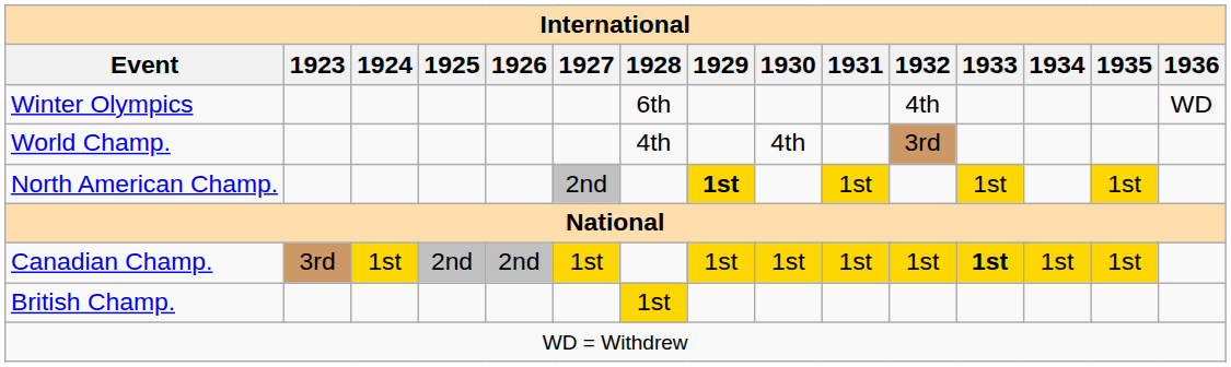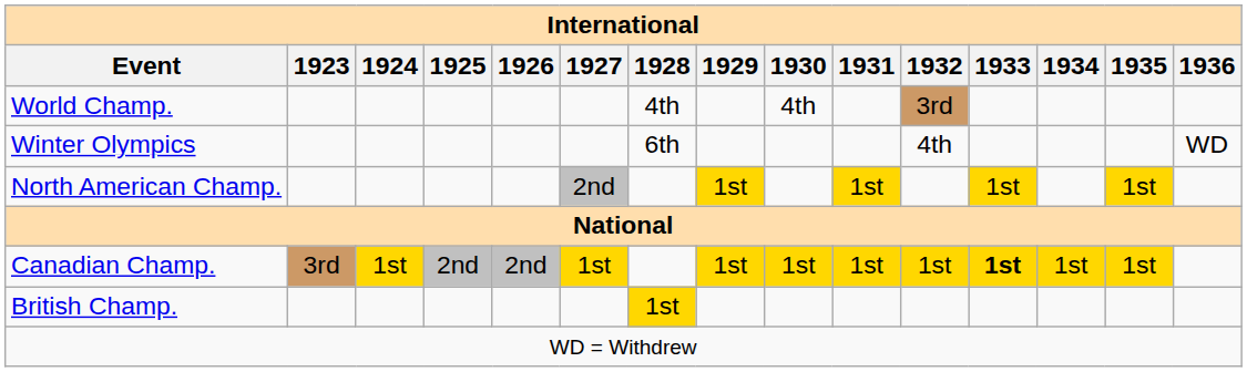 <table class="wikitable" style="text-align:center">
 <tr>
 <th style="background-color: #ffdead; " colspan=15 align=center><strong>International</strong></th>
 </tr>
 <tr>
 <th>Event</th>
 <th>1923</th>
 <th>1924</th>
 <th>1925</th>
 <th>1926</th>
 <th>1927</th>
 <th>1928</th>
 <th>1929</th>
 <th>1930</th>
 <th>1931</th>
 <th>1932</th>
 <th>1933</th>
 <th>1934</th>
 <th>1935</th>
 <th>1936</th>
 </tr>
 <tr>
+<td align=left><a href='#'>World Champ.</a></td>
+<td></td>
+<td></td>
+<td></td>
+<td></td>
+<td></td>
+<td>4th</td>
+<td></td>
+<td>4th</td>
+<td></td>
+<td bgcolor=cc9966>3rd</td>
+<td></td>
+<td></td>
+<td></td>
+<td></td>
+</tr>
+<tr>
 <td align=left><a href='#'>Winter Olympics</a></td>
 <td></td>
 <td></td>
 <td></td>
 <td></td>
 <td></td>
 <td>6th</td>
 <td></td>
 <td></td>
 <td></td>
 <td>4th</td>
 <td></td>
 <td></td>
 <td></td>
 <td>WD</td>
 </tr>
 <tr>
-<td align=left><a href='#'>World Champ.</a></td>
-<td></td>
-<td></td>
-<td></td>
-<td></td>
-<td></td>
-<td>4th</td>
-<td></td>
-<td>4th</td>
-<td></td>
-<td bgcolor=cc9966>3rd</td>
-<td></td>
-<td></td>
-<td></td>
-<td></td>
-</tr>
-<tr>
 <td align=left><a href='#'>North American Champ.</a></td>
 <td></td>
 <td></td>
 <td></td>
 <td></td>
 <td bgcolor=silver>2nd</td>
 <td></td>
-<td bgcolor=gold><strong>1st</strong></td>
+<td bgcolor=gold>1st</td>
 <td></td>
 <td bgcolor=gold>1st</td>
 <td></td>
 <td bgcolor=gold>1st</td>
 <td></td>
 <td bgcolor=gold>1st</td>
 <td></td>
 </tr>
 <tr>
 <th style="background-color: #ffdead; " colspan=15 align=center><strong>National</strong></th>
 </tr>
 <tr>
 <td align=left><a href='#'>Canadian Champ.</a></td>
 <td bgcolor=cc9966>3rd</td>
 <td bgcolor=gold>1st</td>
 <td bgcolor=silver>2nd</td>
 <td bgcolor=silver>2nd</td>
 <td bgcolor=gold>1st</td>
 <td></td>
 <td bgcolor=gold>1st</td>
 <td bgcolor=gold>1st</td>
 <td bgcolor=gold>1st</td>
 <td bgcolor=gold>1st</td>
 <td bgcolor=gold><strong>1st</strong></td>
 <td bgcolor=gold>1st</td>
 <td bgcolor=gold>1st</td>
 <td></td>
 </tr>
 <tr>
 <td align=left><a href='#'>British Champ.</a></td>
 <td></td>
 <td></td>
 <td></td>
 <td></td>
 <td></td>
 <td bgcolor=gold>1st</td>
 <td></td>
 <td></td>
 <td></td>
 <td></td>
 <td></td>
 <td></td>
 <td></td>
 <td></td>
 </tr>
 <tr>
 <td colspan=15 align=center><small> WD = Withdrew </small></td>
 </tr>
 </table>
